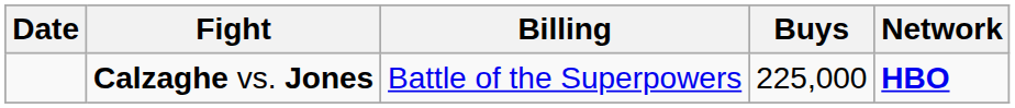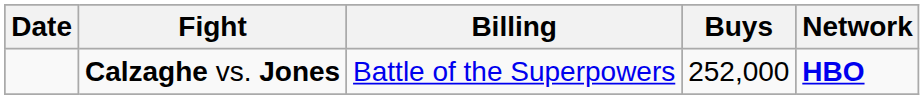 <table class="wikitable">
 <tr>
 <th>Date</th>
 <th>Fight</th>
 <th>Billing</th>
 <th>Buys</th>
 <th>Network</th>
 </tr>
 <tr>
 <td></td>
 <td><strong>Calzaghe</strong> vs. <strong>Jones</strong></td>
 <td><a href='#'>Battle of the Superpowers</a></td>
-<td>225,000</td>
+<td>252,000</td>
 <td><strong><a href='#'>HBO</a></strong></td>
 </tr>
 </table>
